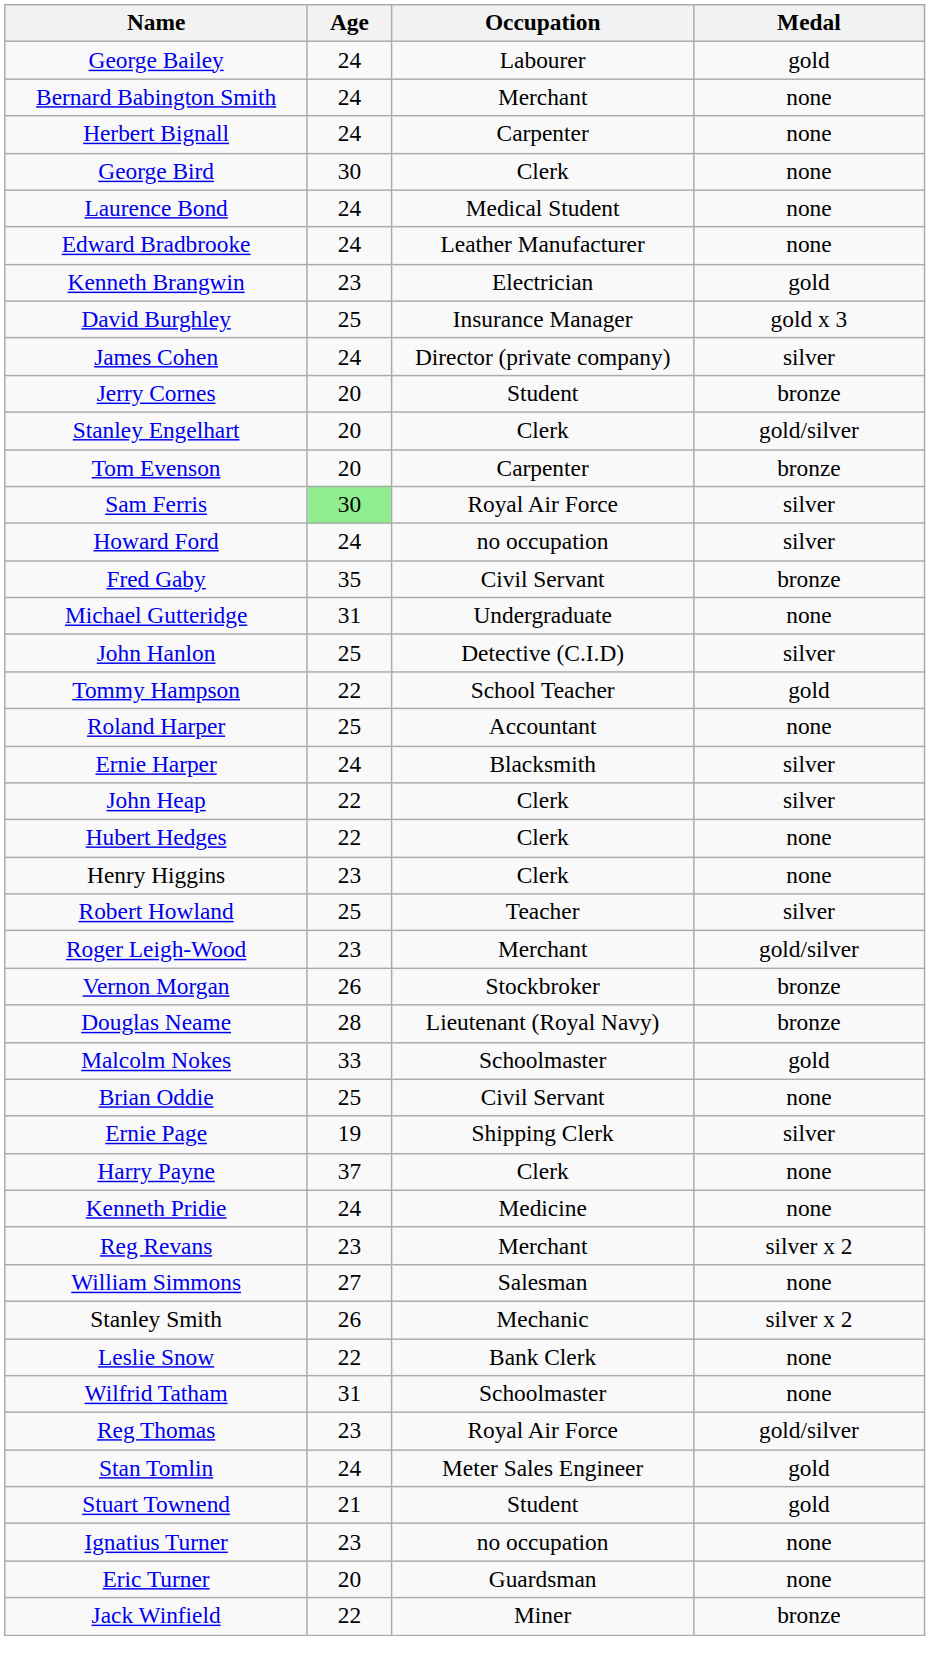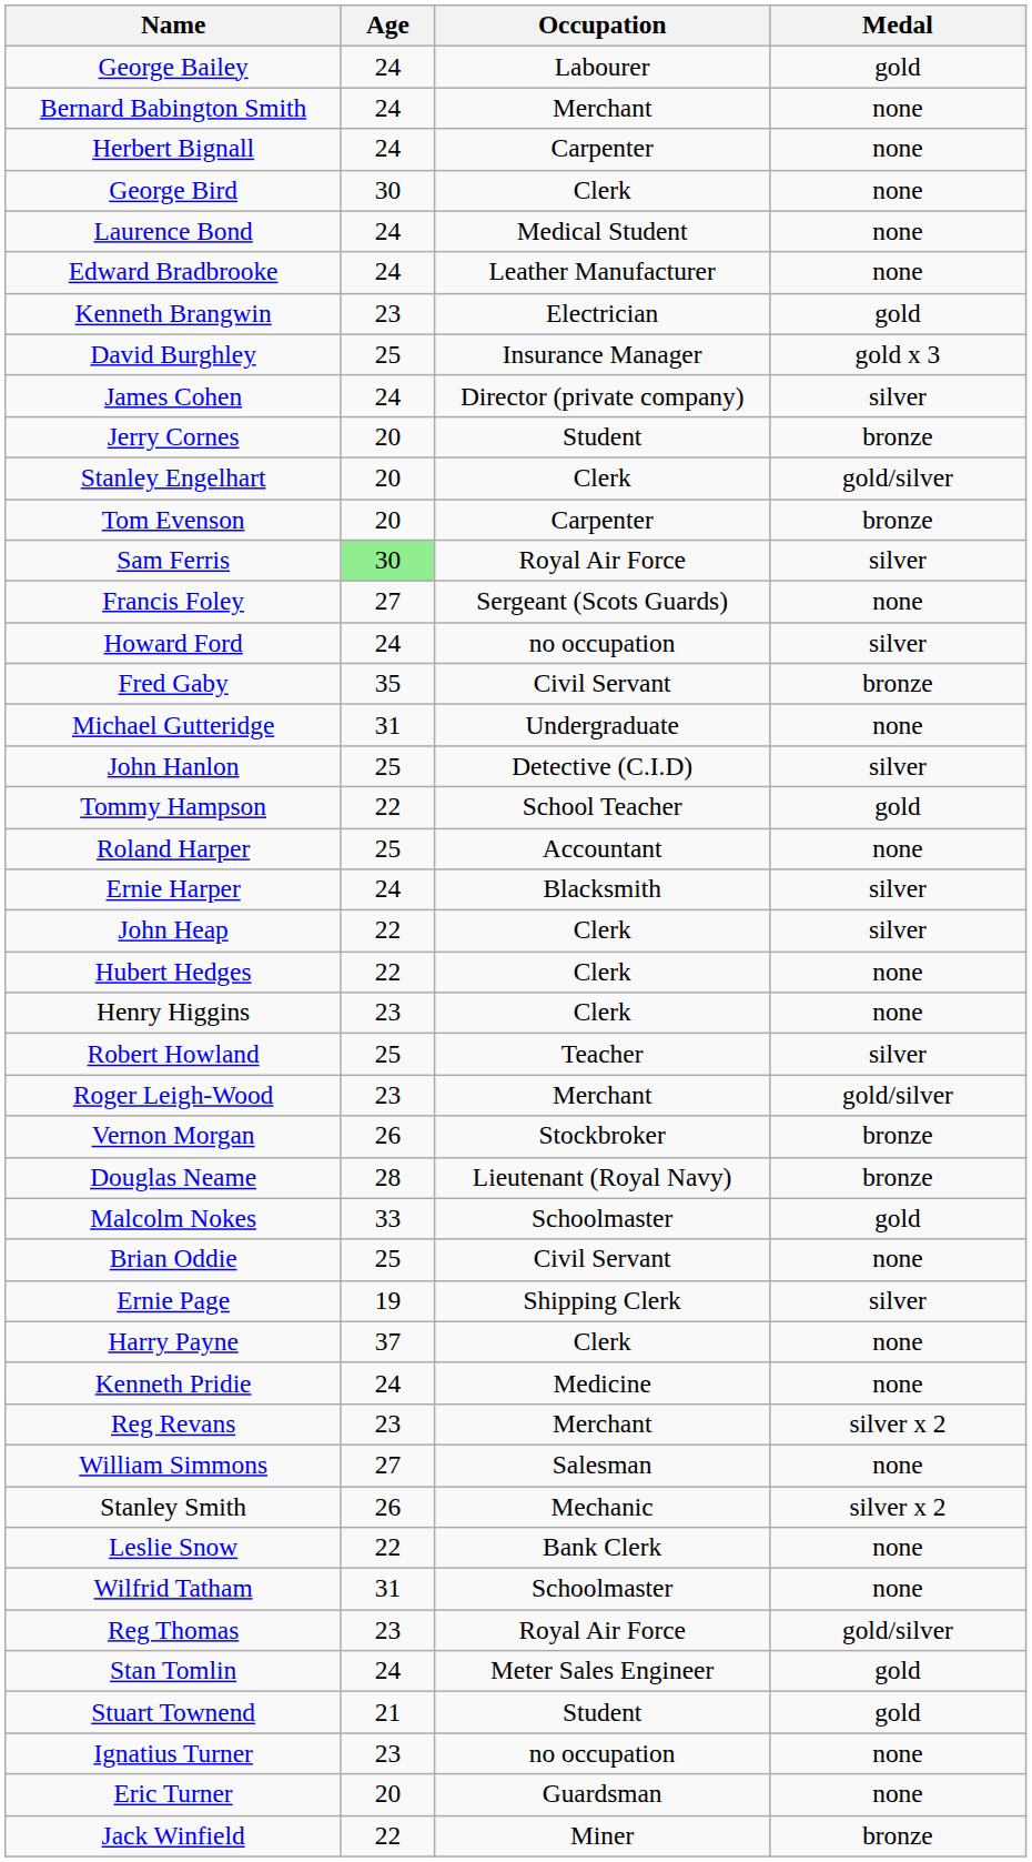 <table class="wikitable" style="text-align: center">
 <tr>
 <th width=200>Name</th>
 <th width=50>Age</th>
 <th width=200>Occupation</th>
 <th width=150>Medal</th>
 </tr>
 <tr>
 <td><a href='#'>George Bailey</a></td>
 <td>24</td>
 <td>Labourer</td>
 <td>gold</td>
 </tr>
 <tr>
 <td><a href='#'>Bernard Babington Smith</a></td>
 <td>24</td>
 <td>Merchant</td>
 <td>none</td>
 </tr>
 <tr>
 <td><a href='#'>Herbert Bignall</a></td>
 <td>24</td>
 <td>Carpenter</td>
 <td>none</td>
 </tr>
 <tr>
 <td><a href='#'>George Bird</a></td>
 <td>30</td>
 <td>Clerk</td>
 <td>none</td>
 </tr>
 <tr>
 <td><a href='#'>Laurence Bond</a></td>
 <td>24</td>
 <td>Medical Student</td>
 <td>none</td>
 </tr>
 <tr>
 <td><a href='#'>Edward Bradbrooke</a></td>
 <td>24</td>
 <td>Leather Manufacturer</td>
 <td>none</td>
 </tr>
 <tr>
 <td><a href='#'>Kenneth Brangwin</a></td>
 <td>23</td>
 <td>Electrician</td>
 <td>gold</td>
 </tr>
 <tr>
 <td><a href='#'>David Burghley</a></td>
 <td>25</td>
 <td>Insurance Manager</td>
 <td>gold x 3</td>
 </tr>
 <tr>
 <td><a href='#'>James Cohen</a></td>
 <td>24</td>
 <td>Director (private company)</td>
 <td>silver</td>
 </tr>
 <tr>
 <td><a href='#'>Jerry Cornes</a></td>
 <td>20</td>
 <td>Student</td>
 <td>bronze</td>
 </tr>
 <tr>
 <td><a href='#'>Stanley Engelhart</a></td>
 <td>20</td>
 <td>Clerk</td>
 <td>gold/silver</td>
 </tr>
 <tr>
 <td><a href='#'>Tom Evenson</a></td>
 <td>20</td>
 <td>Carpenter</td>
 <td>bronze</td>
 </tr>
 <tr>
 <td><a href='#'>Sam Ferris</a></td>
 <td style="background: lightgreen;">30</td>
 <td>Royal Air Force</td>
 <td>silver</td>
+</tr>
+<tr>
+<td><a href='#'>Francis Foley</a></td>
+<td>27</td>
+<td>Sergeant (Scots Guards)</td>
+<td>none</td>
 </tr>
 <tr>
 <td><a href='#'>Howard Ford</a></td>
 <td>24</td>
 <td>no occupation</td>
 <td>silver</td>
 </tr>
 <tr>
 <td><a href='#'>Fred Gaby</a></td>
 <td>35</td>
 <td>Civil Servant</td>
 <td>bronze</td>
 </tr>
 <tr>
 <td><a href='#'>Michael Gutteridge</a></td>
 <td>31</td>
 <td>Undergraduate</td>
 <td>none</td>
 </tr>
 <tr>
 <td><a href='#'>John Hanlon</a></td>
 <td>25</td>
 <td>Detective (C.I.D)</td>
 <td>silver</td>
 </tr>
 <tr>
 <td><a href='#'>Tommy Hampson</a></td>
 <td>22</td>
 <td>School Teacher</td>
 <td>gold</td>
 </tr>
 <tr>
 <td><a href='#'>Roland Harper</a></td>
 <td>25</td>
 <td>Accountant</td>
 <td>none</td>
 </tr>
 <tr>
 <td><a href='#'>Ernie Harper</a></td>
 <td>24</td>
 <td>Blacksmith</td>
 <td>silver</td>
 </tr>
 <tr>
 <td><a href='#'>John Heap</a></td>
 <td>22</td>
 <td>Clerk</td>
 <td>silver</td>
 </tr>
 <tr>
 <td><a href='#'>Hubert Hedges</a></td>
 <td>22</td>
 <td>Clerk</td>
 <td>none</td>
 </tr>
 <tr>
 <td>Henry Higgins</td>
 <td>23</td>
 <td>Clerk</td>
 <td>none</td>
 </tr>
 <tr>
 <td><a href='#'>Robert Howland</a></td>
 <td>25</td>
 <td>Teacher</td>
 <td>silver</td>
 </tr>
 <tr>
 <td><a href='#'>Roger Leigh-Wood</a></td>
 <td>23</td>
 <td>Merchant</td>
 <td>gold/silver</td>
 </tr>
 <tr>
 <td><a href='#'>Vernon Morgan</a></td>
 <td>26</td>
 <td>Stockbroker</td>
 <td>bronze</td>
 </tr>
 <tr>
 <td><a href='#'>Douglas Neame</a></td>
 <td>28</td>
 <td>Lieutenant (Royal Navy)</td>
 <td>bronze</td>
 </tr>
 <tr>
 <td><a href='#'>Malcolm Nokes</a></td>
 <td>33</td>
 <td>Schoolmaster</td>
 <td>gold</td>
 </tr>
 <tr>
 <td><a href='#'>Brian Oddie</a></td>
 <td>25</td>
 <td>Civil Servant</td>
 <td>none</td>
 </tr>
 <tr>
 <td><a href='#'>Ernie Page</a></td>
 <td>19</td>
 <td>Shipping Clerk</td>
 <td>silver</td>
 </tr>
 <tr>
 <td><a href='#'>Harry Payne</a></td>
 <td>37</td>
 <td>Clerk</td>
 <td>none</td>
 </tr>
 <tr>
 <td><a href='#'>Kenneth Pridie</a></td>
 <td>24</td>
 <td>Medicine</td>
 <td>none</td>
 </tr>
 <tr>
 <td><a href='#'>Reg Revans</a></td>
 <td>23</td>
 <td>Merchant</td>
 <td>silver x 2</td>
 </tr>
 <tr>
 <td><a href='#'>William Simmons</a></td>
 <td>27</td>
 <td>Salesman</td>
 <td>none</td>
 </tr>
 <tr>
 <td>Stanley Smith</td>
 <td>26</td>
 <td>Mechanic</td>
 <td>silver x 2</td>
 </tr>
 <tr>
 <td><a href='#'>Leslie Snow</a></td>
 <td>22</td>
 <td>Bank Clerk</td>
 <td>none</td>
 </tr>
 <tr>
 <td><a href='#'>Wilfrid Tatham</a></td>
 <td>31</td>
 <td>Schoolmaster</td>
 <td>none</td>
 </tr>
 <tr>
 <td><a href='#'>Reg Thomas</a></td>
 <td>23</td>
 <td>Royal Air Force</td>
 <td>gold/silver</td>
 </tr>
 <tr>
 <td><a href='#'>Stan Tomlin</a></td>
 <td>24</td>
 <td>Meter Sales Engineer</td>
 <td>gold</td>
 </tr>
 <tr>
 <td><a href='#'>Stuart Townend</a></td>
 <td>21</td>
 <td>Student</td>
 <td>gold</td>
 </tr>
 <tr>
 <td><a href='#'>Ignatius Turner</a></td>
 <td>23</td>
 <td>no occupation</td>
 <td>none</td>
 </tr>
 <tr>
 <td><a href='#'>Eric Turner</a></td>
 <td>20</td>
 <td>Guardsman</td>
 <td>none</td>
 </tr>
 <tr>
 <td><a href='#'>Jack Winfield</a></td>
 <td>22</td>
 <td>Miner</td>
 <td>bronze</td>
 </tr>
 </table>
